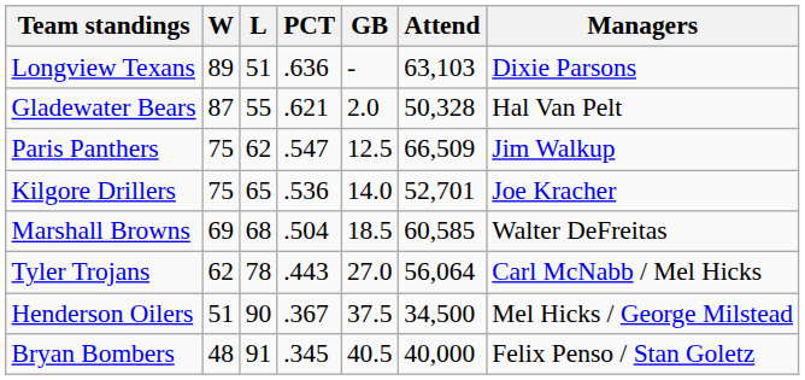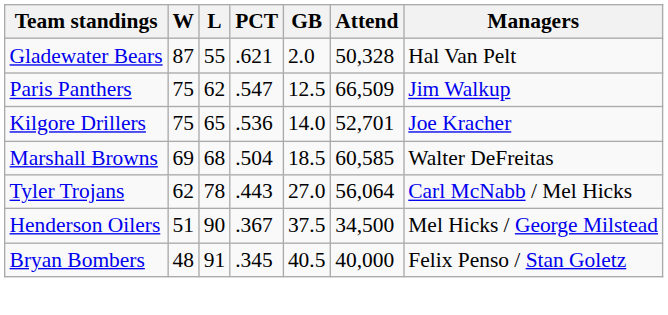 <table class="wikitable">
 <tr>
 <th>Team standings</th>
 <th>W</th>
 <th>L</th>
 <th>PCT</th>
 <th>GB</th>
 <th>Attend</th>
 <th>Managers</th>
-</tr>
-<tr>
-<td><a href='#'>Longview Texans</a></td>
-<td>89</td>
-<td>51</td>
-<td>.636</td>
-<td>-</td>
-<td>63,103</td>
-<td><a href='#'>Dixie Parsons</a></td>
 </tr>
 <tr>
 <td><a href='#'>Gladewater Bears</a></td>
 <td>87</td>
 <td>55</td>
 <td>.621</td>
 <td>2.0</td>
 <td>50,328</td>
 <td>Hal Van Pelt</td>
 </tr>
 <tr>
 <td><a href='#'>Paris Panthers</a></td>
 <td>75</td>
 <td>62</td>
 <td>.547</td>
 <td>12.5</td>
 <td>66,509</td>
 <td><a href='#'>Jim Walkup</a></td>
 </tr>
 <tr>
 <td><a href='#'>Kilgore Drillers</a></td>
 <td>75</td>
 <td>65</td>
 <td>.536</td>
 <td>14.0</td>
 <td>52,701</td>
 <td><a href='#'>Joe Kracher</a></td>
 </tr>
 <tr>
 <td><a href='#'>Marshall Browns</a></td>
 <td>69</td>
 <td>68</td>
 <td>.504</td>
 <td>18.5</td>
 <td>60,585</td>
 <td>Walter DeFreitas</td>
 </tr>
 <tr>
 <td><a href='#'>Tyler Trojans</a></td>
 <td>62</td>
 <td>78</td>
 <td>.443</td>
 <td>27.0</td>
 <td>56,064</td>
 <td><a href='#'>Carl McNabb</a> /  Mel Hicks</td>
 </tr>
 <tr>
 <td><a href='#'>Henderson Oilers</a></td>
 <td>51</td>
 <td>90</td>
 <td>.367</td>
 <td>37.5</td>
 <td>34,500</td>
 <td>Mel Hicks / <a href='#'>George Milstead</a></td>
 </tr>
 <tr>
 <td><a href='#'>Bryan Bombers</a></td>
 <td>48</td>
 <td>91</td>
 <td>.345</td>
 <td>40.5</td>
 <td>40,000</td>
 <td>Felix Penso / <a href='#'>Stan Goletz</a></td>
 </tr>
 </table>
